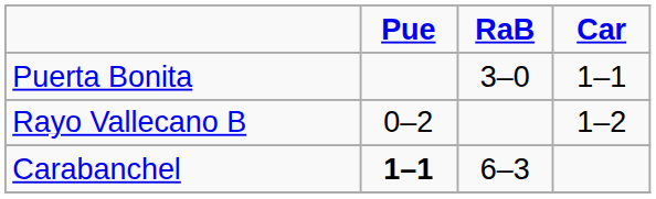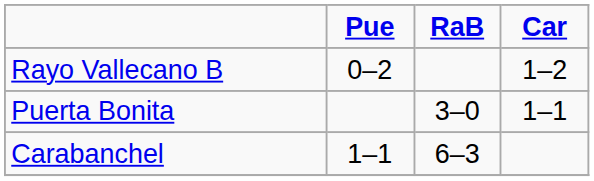 <table style="font-size: 90%; text-align: center" class="wikitable">
 <tr>
 <td width=165></td>
 <td align="center" width=40><strong><a href='#'>Pue</a></strong></td>
 <td width=40><strong><a href='#'>RaB</a></strong></td>
 <td width=40><strong><a href='#'>Car</a></strong></td>
 </tr>
 <tr>
+<td align=left><a href='#'>Rayo Vallecano B</a></td>
+<td> 0–2</td>
+<td></td>
+<td> 1–2</td>
+</tr>
+<tr>
 <td align=left><a href='#'>Puerta Bonita</a></td>
 <td></td>
 <td> 3–0</td>
 <td> 1–1</td>
 </tr>
 <tr>
-<td align=left><a href='#'>Rayo Vallecano B</a></td>
-<td> 0–2</td>
-<td></td>
-<td> 1–2</td>
-</tr>
-<tr>
 <td align=left><a href='#'>Carabanchel</a></td>
-<td><strong> 1–1</strong></td>
+<td> 1–1</td>
 <td> 6–3</td>
 <td></td>
 </tr>
 <tr>
 </tr>
 </table>
